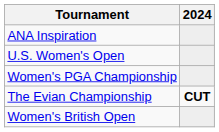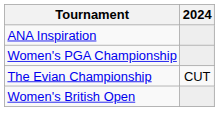 <table class="wikitable" style="font-size:95%;text-align:center;">
 <tr>
 <th>Tournament</th>
 <th>2024</th>
 </tr>
 <tr>
 <td align=left><a href='#'>ANA Inspiration</a></td>
 <td style="background:#eeeeee;"></td>
 </tr>
 <tr>
-<td align=left><a href='#'>U.S. Women's Open</a></td>
-<td style="background:#eeeeee;"></td>
-</tr>
-<tr>
 <td align=left><a href='#'>Women's PGA Championship</a></td>
 <td style="background:#eeeeee;"></td>
 </tr>
 <tr>
 <td align=left><a href='#'>The Evian Championship</a></td>
-<td><strong>CUT</strong></td>
+<td>CUT</td>
 </tr>
 <tr>
 <td align=left><a href='#'>Women's British Open</a></td>
 <td style="background:#eeeeee;"></td>
 </tr>
 </table>
